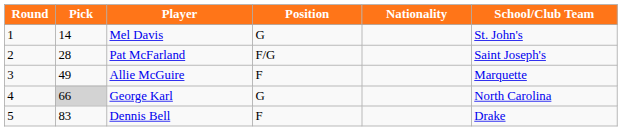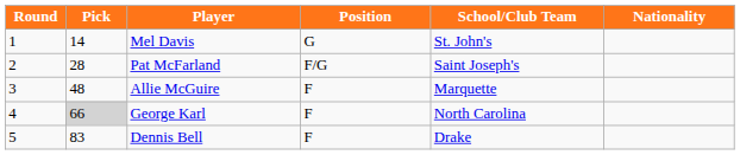 <table class="wikitable sortable sortable">
 <tr>
 <th style="background:#FF7518;color:#FFFFFF;" width="7%">Round</th>
 <th style="background:#FF7518;color:#FFFFFF;" width="7%">Pick</th>
 <th style="background:#FF7518;color:#FFFFFF;" width="20%">Player</th>
 <th style="background:#FF7518;color:#FFFFFF;" width="15%">Position</th>
+<th style="background:#FF7518;color:#FFFFFF;" width="20%">School/Club Team</th>
 <th style="background:#FF7518;color:#FFFFFF;" width="15%">Nationality</th>
-<th style="background:#FF7518;color:#FFFFFF;" width="20%">School/Club Team</th>
 </tr>
 <tr>
 <td>1</td>
 <td>14</td>
 <td><a href='#'>Mel Davis</a></td>
 <td>G</td>
+<td><a href='#'>St. John's</a></td>
 <td></td>
-<td><a href='#'>St. John's</a></td>
 </tr>
 <tr>
 <td>2</td>
 <td>28</td>
 <td><a href='#'>Pat McFarland</a></td>
 <td>F/G</td>
+<td><a href='#'>Saint Joseph's</a></td>
 <td></td>
-<td><a href='#'>Saint Joseph's</a></td>
 </tr>
 <tr>
 <td>3</td>
-<td>49</td>
+<td>48</td>
 <td><a href='#'>Allie McGuire</a></td>
 <td>F</td>
+<td><a href='#'>Marquette</a></td>
 <td></td>
-<td><a href='#'>Marquette</a></td>
 </tr>
 <tr>
 <td>4</td>
 <td style="background: lightgrey;">66</td>
 <td><a href='#'>George Karl</a></td>
-<td>G</td>
+<td>F</td>
+<td><a href='#'>North Carolina</a></td>
 <td></td>
-<td><a href='#'>North Carolina</a></td>
 </tr>
 <tr>
 <td>5</td>
 <td>83</td>
 <td><a href='#'>Dennis Bell</a></td>
 <td>F</td>
+<td><a href='#'>Drake</a></td>
 <td></td>
-<td><a href='#'>Drake</a></td>
 </tr>
 </table>
